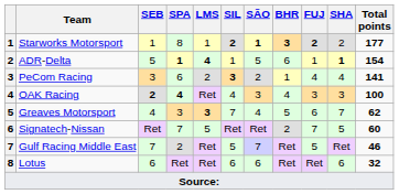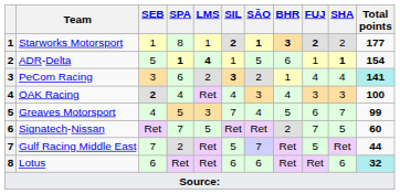 <table class="wikitable" style="font-size: 85%; text-align:center;">
 <tr valign="top">
 <th valign=middle></th>
 <th valign=middle>Team</th>
 <th><a href='#'>SEB</a><br></th>
 <th><a href='#'>SPA</a><br></th>
 <th><a href='#'>LMS</a><br></th>
 <th><a href='#'>SIL</a><br></th>
 <th><a href='#'>SÃO</a><br></th>
 <th><a href='#'>BHR</a><br></th>
 <th><a href='#'>FUJ</a><br></th>
 <th><a href='#'>SHA</a><br></th>
 <th valign=middle>Total<br>points</th>
 </tr>
 <tr>
 <th>1</th>
 <td align=left> <a href='#'>Starworks Motorsport</a></td>
 <td style="background:#FFFFBF;">1</td>
 <td style="background:#DFFFDF;">8</td>
 <td style="background:#FFFFBF;">1</td>
 <td style="background:#DFDFDF;"><strong>2</strong></td>
 <td style="background:#FFFFBF;"><strong>1</strong></td>
 <td style="background:#FFDF9F;"><strong>3</strong></td>
 <td style="background:#DFDFDF;"><strong>2</strong></td>
 <td style="background:#DFDFDF;">2</td>
 <td><strong>177</strong></td>
 </tr>
 <tr>
 <th>2</th>
 <td align=left> <a href='#'>ADR</a>-<a href='#'>Delta</a></td>
 <td style="background:#DFFFDF;">5</td>
 <td style="background:#FFFFBF;"><strong>1</strong></td>
 <td style="background:#DFFFDF;"><strong>4</strong></td>
 <td style="background:#FFFFBF;">1</td>
 <td style="background:#DFFFDF;">5</td>
 <td style="background:#DFFFDF;">6</td>
 <td style="background:#FFFFBF;">1</td>
 <td style="background:#FFFFBF;"><strong>1</strong></td>
 <td><strong>154</strong></td>
 </tr>
 <tr>
 <th>3</th>
 <td align=left> <a href='#'>PeCom Racing</a></td>
 <td style="background:#FFDF9F;">3</td>
 <td style="background:#DFFFDF;">6</td>
 <td style="background:#DFDFDF;">2</td>
 <td style="background:#FFDF9F;"><strong>3</strong></td>
 <td style="background:#DFDFDF;">2</td>
 <td style="background:#FFFFBF;">1</td>
 <td style="background:#DFFFDF;">4</td>
 <td style="background:#DFFFDF;">4</td>
-<td><strong>141</strong></td>
+<td style="background: paleturquoise;"><strong>141</strong></td>
 </tr>
 <tr>
 <th>4</th>
 <td align=left> <a href='#'>OAK Racing</a></td>
 <td style="background:#DFDFDF;"><strong>2</strong></td>
-<td style="background:#DFFFDF;"><strong>4</strong></td>
+<td style="background:#DFFFDF;">4</td>
 <td style="background:#EFCFFF;">Ret</td>
 <td style="background:#DFFFDF;">4</td>
 <td style="background:#FFDF9F;">3</td>
 <td style="background:#DFFFDF;">4</td>
 <td style="background:#FFDF9F;">3</td>
 <td style="background:#FFDF9F;">3</td>
 <td><strong>100</strong></td>
 </tr>
 <tr>
 <th>5</th>
 <td align=left> <a href='#'>Greaves Motorsport</a></td>
 <td style="background:#DFFFDF;">4</td>
+<td style="background:#FFDF9F;">5</td>
 <td style="background:#FFDF9F;">3</td>
-<td style="background:#FFDF9F;"><strong>3</strong></td>
 <td style="background:#DFFFDF;">7</td>
 <td style="background:#DFFFDF;">4</td>
 <td style="background:#DFFFDF;">5</td>
 <td style="background:#DFFFDF;">6</td>
 <td style="background:#DFFFDF;">7</td>
-<td><strong>62</strong></td>
+<td><strong>99</strong></td>
 </tr>
 <tr>
 <th>6</th>
 <td align=left> <a href='#'>Signatech</a>-<a href='#'>Nissan</a></td>
 <td style="background:#EFCFFF;">Ret</td>
 <td style="background:#DFFFDF;">7</td>
 <td style="background:#DFFFDF;">5</td>
 <td style="background:#EFCFFF;">Ret</td>
 <td style="background:#EFCFFF;">Ret</td>
 <td style="background:#DFDFDF;">2</td>
 <td style="background:#DFFFDF;">7</td>
 <td style="background:#DFFFDF;">5</td>
 <td><strong>60</strong></td>
 </tr>
 <tr>
 <th>7</th>
 <td align=left> <a href='#'>Gulf Racing Middle East</a></td>
 <td style="background:#DFFFDF;">7</td>
 <td style="background:#DFDFDF;">2</td>
 <td style="background:#EFCFFF;">Ret</td>
 <td style="background:#DFFFDF;">5</td>
 <td style="background:#CFCFFF;">7</td>
 <td style="background:#EFCFFF;">Ret</td>
 <td style="background:#DFFFDF;">5</td>
 <td style="background:#EFCFFF;">Ret</td>
-<td><strong>46</strong></td>
+<td><strong>44</strong></td>
 </tr>
 <tr>
 <th>8</th>
 <td align=left> <a href='#'>Lotus</a></td>
 <td style="background:#DFFFDF;">6</td>
 <td style="background:#EFCFFF;">Ret</td>
 <td style="background:#EFCFFF;">Ret</td>
 <td style="background:#DFFFDF;">6</td>
 <td style="background:#DFFFDF;">6</td>
 <td style="background:#EFCFFF;">Ret</td>
 <td style="background:#EFCFFF;">Ret</td>
 <td style="background:#DFFFDF;">6</td>
-<td><strong>32</strong></td>
+<td style="background: paleturquoise;"><strong>32</strong></td>
 </tr>
 <tr class="sortbottom">
 <td colspan="11" style="background-color:#EAECF0;text-align:center"><strong>Source:</strong></td>
 </tr>
 </table>
